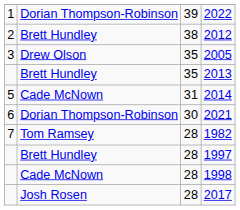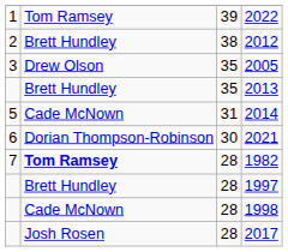 <table class="wikitable">
 <tr>
 </tr>
 <tr>
 <td>1</td>
-<td><a href='#'>Dorian Thompson-Robinson</a></td>
+<td><a href='#'>Tom Ramsey</a></td>
 <td><abbr>39</abbr></td>
 <td><a href='#'>2022</a></td>
 </tr>
 <tr>
 <td>2</td>
 <td><a href='#'>Brett Hundley</a></td>
 <td><abbr>38</abbr></td>
 <td><a href='#'>2012</a></td>
 </tr>
 <tr>
 <td>3</td>
 <td><a href='#'>Drew Olson</a></td>
 <td><abbr>35</abbr></td>
 <td><a href='#'>2005</a></td>
 </tr>
 <tr>
 <td></td>
 <td><a href='#'>Brett Hundley</a></td>
 <td><abbr>35</abbr></td>
 <td><a href='#'>2013</a></td>
 </tr>
 <tr>
 <td>5</td>
 <td><a href='#'>Cade McNown</a></td>
 <td><abbr>31</abbr></td>
 <td><a href='#'>2014</a></td>
 </tr>
 <tr>
 <td>6</td>
 <td><a href='#'>Dorian Thompson-Robinson</a></td>
 <td><abbr>30</abbr></td>
 <td><a href='#'>2021</a></td>
 </tr>
 <tr>
 <td>7</td>
-<td><a href='#'>Tom Ramsey</a></td>
+<td><strong><a href='#'>Tom Ramsey</a></strong></td>
 <td><abbr>28</abbr></td>
 <td><a href='#'>1982</a></td>
 </tr>
 <tr>
 <td></td>
 <td><a href='#'>Brett Hundley</a></td>
 <td><abbr>28</abbr></td>
 <td><a href='#'>1997</a></td>
 </tr>
 <tr>
 <td></td>
 <td><a href='#'>Cade McNown</a></td>
 <td><abbr>28</abbr></td>
 <td><a href='#'>1998</a></td>
 </tr>
 <tr>
 <td></td>
 <td><a href='#'>Josh Rosen</a></td>
 <td><abbr>28</abbr></td>
 <td><a href='#'>2017</a></td>
 </tr>
 </table>
